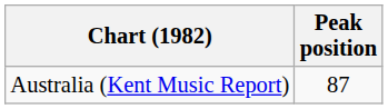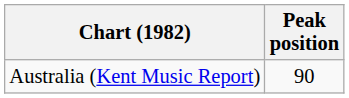 <table class="wikitable">
 <tr>
 <th>Chart (1982)</th>
 <th>Peak<br>position</th>
 </tr>
 <tr>
 <td>Australia (<a href='#'>Kent Music Report</a>)</td>
-<td style="text-align:center;">87</td>
+<td style="text-align:center;">90</td>
 </tr>
 </table>
